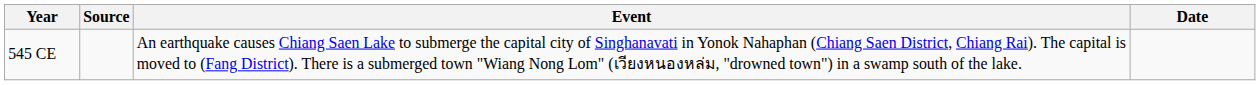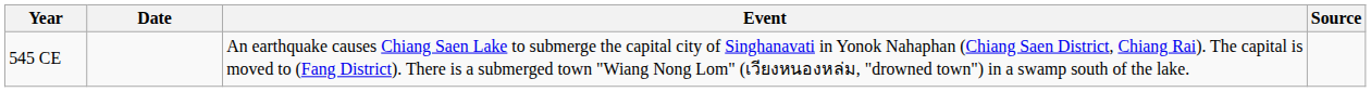 <table class="wikitable" width="100%">
 <tr>
 <th style="width:6%">Year</th>
+<th style="width:10%">Date</th>
+<th>Event</th>
 <th>Source</th>
-<th>Event</th>
-<th style="width:10%">Date</th>
 </tr>
 <tr>
 <td>545 CE</td>
 <td></td>
 <td>An earthquake causes <a href='#'>Chiang Saen Lake</a> to submerge the capital city of <a href='#'>Singhanavati</a> in Yonok Nahaphan (<a href='#'>Chiang Saen District</a>, <a href='#'>Chiang Rai</a>). The capital is moved to  (<a href='#'>Fang District</a>). There is a submerged town "Wiang Nong Lom" (เวียงหนองหล่ม, "drowned town") in a swamp south of the lake.</td>
 <td></td>
 </tr>
 </table>
